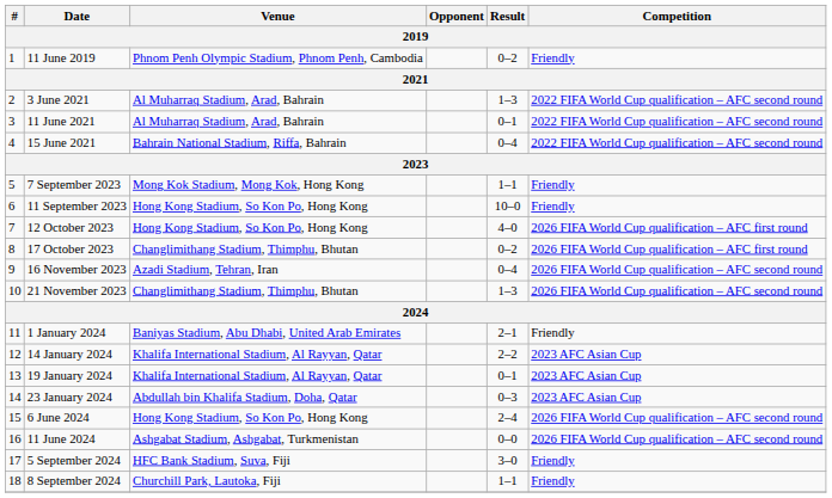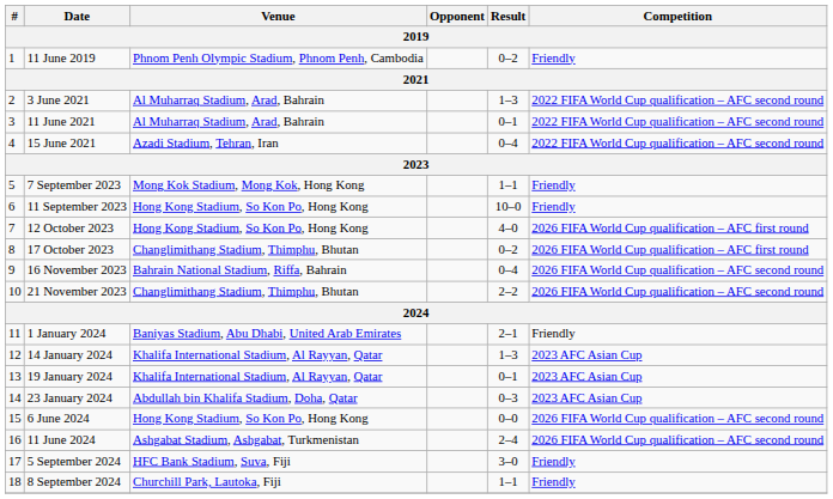 <table class="wikitable collapsible collapsed" style="font-size:85%; text-align: left;">
 <tr bgcolor="#CCCCCC" align="center">
 <th>#</th>
 <th>Date</th>
 <th>Venue</th>
 <th>Opponent</th>
 <th>Result</th>
 <th>Competition</th>
 </tr>
 <tr>
 <th colspan="7">2019</th>
 </tr>
 <tr>
 <td>1</td>
 <td>11 June 2019</td>
 <td><a href='#'>Phnom Penh Olympic Stadium</a>, <a href='#'>Phnom Penh</a>, Cambodia</td>
 <td></td>
 <td align=center>0–2</td>
 <td><a href='#'>Friendly</a></td>
 </tr>
 <tr>
 <th colspan="7">2021</th>
 </tr>
 <tr>
 <td>2</td>
 <td>3 June 2021</td>
 <td><a href='#'>Al Muharraq Stadium</a>, <a href='#'>Arad</a>, Bahrain</td>
 <td></td>
 <td align=center>1–3</td>
 <td><a href='#'>2022 FIFA World Cup qualification – AFC second round</a></td>
 </tr>
 <tr>
 <td>3</td>
 <td>11 June 2021</td>
 <td><a href='#'>Al Muharraq Stadium</a>, <a href='#'>Arad</a>, Bahrain</td>
 <td></td>
 <td align=center>0–1</td>
 <td><a href='#'>2022 FIFA World Cup qualification – AFC second round</a></td>
 </tr>
 <tr>
 <td>4</td>
 <td>15 June 2021</td>
-<td><a href='#'>Bahrain National Stadium</a>, <a href='#'>Riffa</a>, Bahrain</td>
+<td><a href='#'>Azadi Stadium</a>, <a href='#'>Tehran</a>, Iran</td>
 <td></td>
 <td align=center>0–4</td>
 <td><a href='#'>2022 FIFA World Cup qualification – AFC second round</a></td>
 </tr>
 <tr>
 <th colspan="7">2023</th>
 </tr>
 <tr>
 <td>5</td>
 <td>7 September 2023</td>
 <td><a href='#'>Mong Kok Stadium</a>, <a href='#'>Mong Kok</a>, Hong Kong</td>
 <td></td>
 <td align=center>1–1</td>
 <td><a href='#'>Friendly</a></td>
 </tr>
 <tr>
 <td>6</td>
 <td>11 September 2023</td>
 <td><a href='#'>Hong Kong Stadium</a>, <a href='#'>So Kon Po</a>, Hong Kong</td>
 <td></td>
 <td align=center>10–0</td>
 <td><a href='#'>Friendly</a></td>
 </tr>
 <tr>
 <td>7</td>
 <td>12 October 2023</td>
 <td><a href='#'>Hong Kong Stadium</a>, <a href='#'>So Kon Po</a>, Hong Kong</td>
 <td></td>
 <td align=center>4–0</td>
 <td><a href='#'>2026 FIFA World Cup qualification – AFC first round</a></td>
 </tr>
 <tr>
 <td>8</td>
 <td>17 October 2023</td>
 <td><a href='#'>Changlimithang Stadium</a>, <a href='#'>Thimphu</a>, Bhutan</td>
 <td></td>
 <td align=center>0–2</td>
 <td><a href='#'>2026 FIFA World Cup qualification – AFC first round</a></td>
 </tr>
 <tr>
 <td>9</td>
 <td>16 November 2023</td>
-<td><a href='#'>Azadi Stadium</a>, <a href='#'>Tehran</a>, Iran</td>
+<td><a href='#'>Bahrain National Stadium</a>, <a href='#'>Riffa</a>, Bahrain</td>
 <td></td>
 <td align=center>0–4</td>
 <td><a href='#'>2026 FIFA World Cup qualification – AFC second round</a></td>
 </tr>
 <tr>
 <td>10</td>
 <td>21 November 2023</td>
 <td><a href='#'>Changlimithang Stadium</a>, <a href='#'>Thimphu</a>, Bhutan</td>
 <td></td>
-<td align="center">1–3</td>
+<td align=center>2–2</td>
 <td><a href='#'>2026 FIFA World Cup qualification – AFC second round</a></td>
 </tr>
 <tr>
 <th colspan="7">2024</th>
 </tr>
 <tr>
 <td>11</td>
 <td>1 January 2024</td>
 <td><a href='#'>Baniyas Stadium</a>, <a href='#'>Abu Dhabi</a>, <a href='#'>United Arab Emirates</a></td>
 <td></td>
 <td align=center>2–1</td>
 <td>Friendly</td>
 </tr>
 <tr>
 <td>12</td>
 <td>14 January 2024</td>
 <td><a href='#'>Khalifa International Stadium</a>, <a href='#'>Al Rayyan</a>, <a href='#'>Qatar</a></td>
 <td></td>
-<td align=center>2–2</td>
+<td align="center">1–3</td>
 <td><a href='#'>2023 AFC Asian Cup</a></td>
 </tr>
 <tr>
 <td>13</td>
 <td>19 January 2024</td>
 <td><a href='#'>Khalifa International Stadium</a>, <a href='#'>Al Rayyan</a>, <a href='#'>Qatar</a></td>
 <td></td>
 <td align="center">0–1</td>
 <td><a href='#'>2023 AFC Asian Cup</a></td>
 </tr>
 <tr>
 <td>14</td>
 <td>23 January 2024</td>
 <td><a href='#'>Abdullah bin Khalifa Stadium</a>, <a href='#'>Doha</a>, <a href='#'>Qatar</a></td>
 <td></td>
 <td align="center">0–3</td>
 <td><a href='#'>2023 AFC Asian Cup</a></td>
 </tr>
 <tr>
 <td>15</td>
 <td>6 June 2024</td>
 <td><a href='#'>Hong Kong Stadium</a>, <a href='#'>So Kon Po</a>, Hong Kong</td>
 <td></td>
-<td align=center>2–4</td>
+<td align=center>0–0</td>
 <td><a href='#'>2026 FIFA World Cup qualification – AFC second round</a></td>
 </tr>
 <tr>
 <td>16</td>
 <td>11 June 2024</td>
 <td><a href='#'>Ashgabat Stadium</a>, <a href='#'>Ashgabat</a>, Turkmenistan</td>
 <td></td>
-<td align=center>0–0</td>
+<td align=center>2–4</td>
 <td><a href='#'>2026 FIFA World Cup qualification – AFC second round</a></td>
 </tr>
 <tr>
 <td>17</td>
 <td>5 September 2024</td>
 <td><a href='#'>HFC Bank Stadium</a>, <a href='#'>Suva</a>, Fiji</td>
 <td></td>
 <td align=center>3–0</td>
 <td><a href='#'>Friendly</a></td>
 </tr>
 <tr>
 <td>18</td>
 <td>8 September 2024</td>
 <td><a href='#'>Churchill Park, Lautoka</a>, Fiji</td>
 <td></td>
 <td align=center>1–1</td>
 <td><a href='#'>Friendly</a></td>
 </tr>
 <tr>
 </tr>
 </table>
